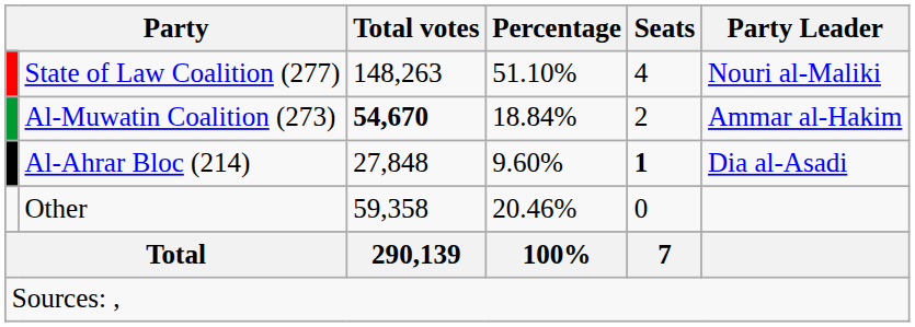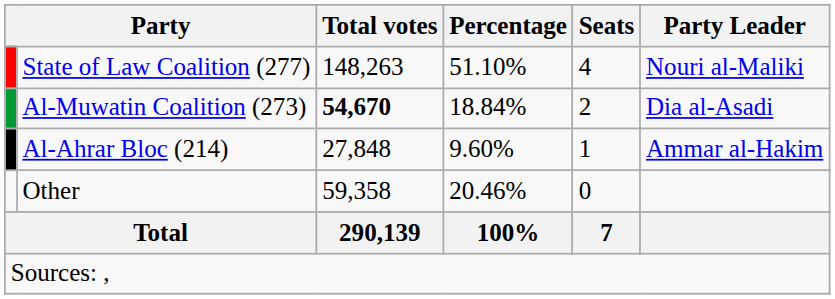 <table class="wikitable sortable" style="border:1px solid #8888aa; background-color:#f8f8f8; padding:0px; font-size:90%;">
 <tr style="background-color:#E9E9E9">
 <th colspan=2>Party</th>
 <th>Total votes</th>
 <th>Percentage</th>
 <th>Seats</th>
 <th>Party Leader</th>
 </tr>
 <tr>
 <td bgcolor="#FF0000"></td>
 <td><a href='#'>State of Law Coalition</a> (277)</td>
 <td>148,263</td>
 <td>51.10%</td>
 <td>4</td>
 <td><a href='#'>Nouri al-Maliki</a></td>
 </tr>
 <tr>
 <td bgcolor="#009933"></td>
 <td><a href='#'>Al-Muwatin Coalition</a> (273)</td>
 <td><strong>54,670</strong></td>
 <td>18.84%</td>
 <td>2</td>
-<td><a href='#'>Ammar al-Hakim</a></td>
+<td><a href='#'>Dia al-Asadi</a></td>
 </tr>
 <tr>
 <td bgcolor="#000000"></td>
 <td><a href='#'>Al-Ahrar Bloc</a> (214)</td>
 <td>27,848</td>
 <td>9.60%</td>
-<td><strong>1</strong></td>
-<td><a href='#'>Dia al-Asadi</a></td>
+<td>1</td>
+<td><a href='#'>Ammar al-Hakim</a></td>
 </tr>
 <tr>
 <td></td>
 <td>Other</td>
 <td>59,358</td>
 <td>20.46%</td>
 <td>0</td>
 <td></td>
 </tr>
 <tr>
 <th colspan=2><strong>Total</strong></th>
 <th><strong>290,139</strong></th>
 <th><strong>100%</strong></th>
 <th><strong>7</strong></th>
 <th></th>
 </tr>
 <tr>
 <td colspan=7 align=left>Sources: ,  </td>
 </tr>
 </table>
